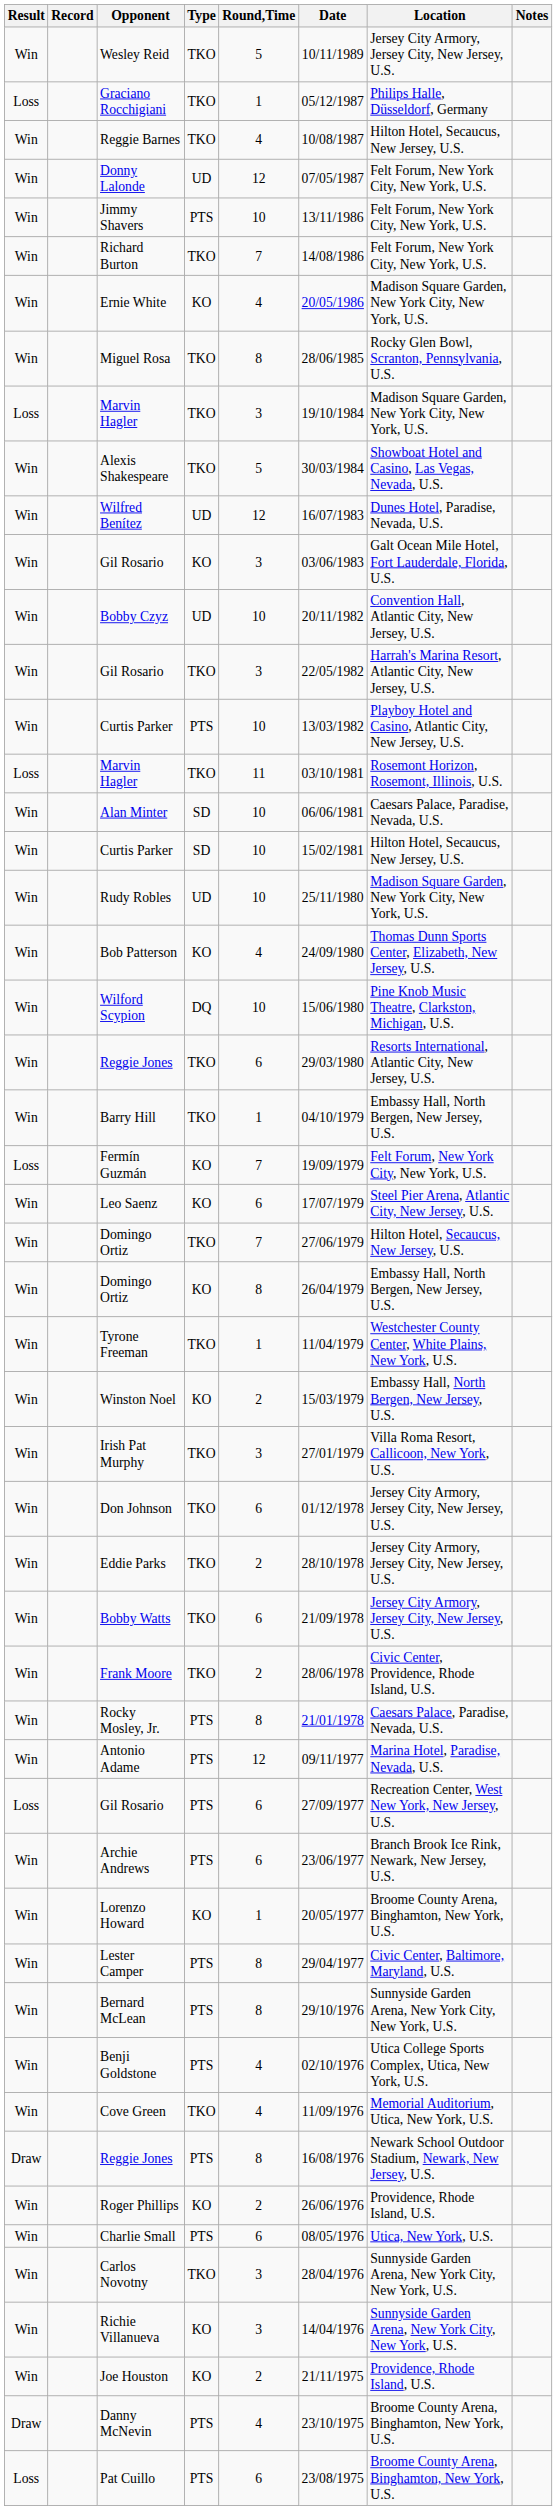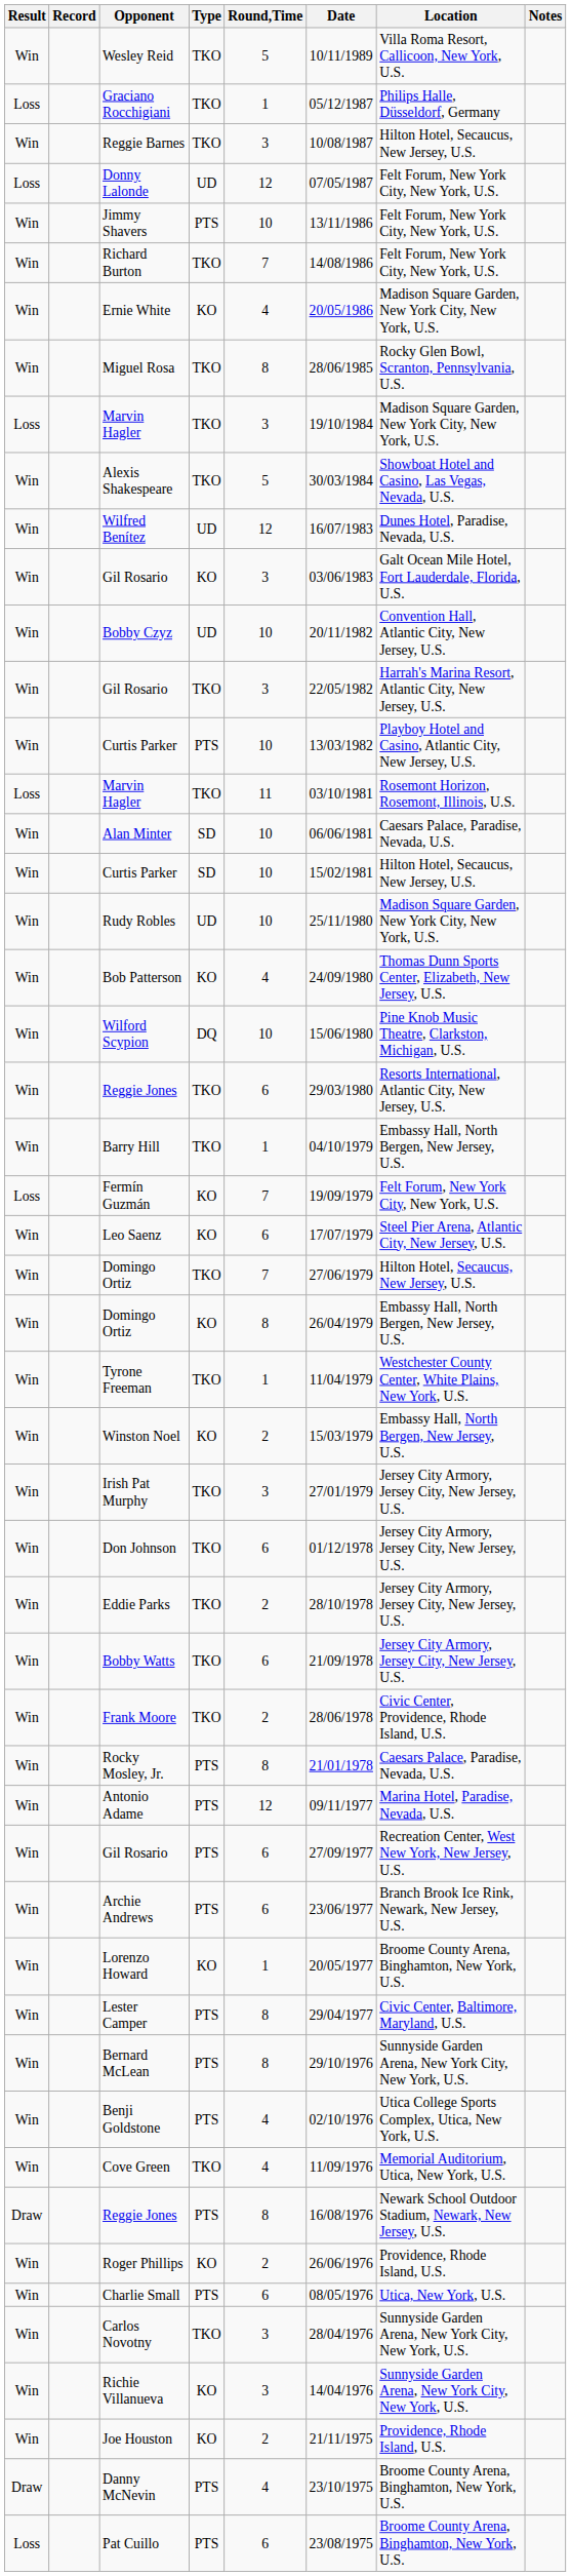 <table class="wikitable" style="text-align:center; font-size:95%">
 <tr>
 <th>Result</th>
 <th>Record</th>
 <th>Opponent</th>
 <th>Type</th>
 <th>Round,Time</th>
 <th>Date</th>
 <th>Location</th>
 <th>Notes</th>
 </tr>
 <tr>
 <td>Win</td>
 <td></td>
 <td align=left> Wesley Reid</td>
 <td>TKO</td>
 <td>5</td>
 <td>10/11/1989</td>
-<td align=left> Jersey City Armory, Jersey City, New Jersey, U.S.</td>
+<td align=left> Villa Roma Resort, <a href='#'>Callicoon, New York</a>, U.S.</td>
 <td align=left></td>
 </tr>
 <tr>
 <td>Loss</td>
 <td></td>
 <td align=left> <a href='#'>Graciano Rocchigiani</a></td>
 <td>TKO</td>
 <td>1</td>
 <td>05/12/1987</td>
 <td align=left> <a href='#'>Philips Halle</a>, <a href='#'>Düsseldorf</a>, Germany</td>
 <td align=left></td>
 </tr>
 <tr>
 <td>Win</td>
 <td></td>
 <td align=left> Reggie Barnes</td>
 <td>TKO</td>
-<td>4</td>
+<td>3</td>
 <td>10/08/1987</td>
 <td align=left> Hilton Hotel, Secaucus, New Jersey, U.S.</td>
 <td align=left></td>
 </tr>
 <tr>
-<td>Win</td>
+<td>Loss</td>
 <td></td>
 <td align=left> <a href='#'>Donny Lalonde</a></td>
 <td>UD</td>
 <td>12</td>
 <td>07/05/1987</td>
 <td align=left> Felt Forum, New York City, New York, U.S.</td>
 <td align=left></td>
 </tr>
 <tr>
 <td>Win</td>
 <td></td>
 <td align=left> Jimmy Shavers</td>
 <td>PTS</td>
 <td>10</td>
 <td>13/11/1986</td>
 <td align=left> Felt Forum, New York City, New York, U.S.</td>
 <td align=left></td>
 </tr>
 <tr>
 <td>Win</td>
 <td></td>
 <td align=left> Richard Burton</td>
 <td>TKO</td>
 <td>7</td>
 <td>14/08/1986</td>
 <td align=left> Felt Forum, New York City, New York, U.S.</td>
 <td align=left></td>
 </tr>
 <tr>
 <td>Win</td>
 <td></td>
 <td align=left> Ernie White</td>
 <td>KO</td>
 <td>4</td>
 <td><a href='#'>20/05/1986</a></td>
 <td align=left> Madison Square Garden, New York City, New York, U.S.</td>
 <td align=left></td>
 </tr>
 <tr>
 <td>Win</td>
 <td></td>
 <td align=left> Miguel Rosa</td>
 <td>TKO</td>
 <td>8</td>
 <td>28/06/1985</td>
 <td align=left> Rocky Glen Bowl, <a href='#'>Scranton, Pennsylvania</a>, U.S.</td>
 <td align=left></td>
 </tr>
 <tr>
 <td>Loss</td>
 <td></td>
 <td align=left> <a href='#'>Marvin Hagler</a></td>
 <td>TKO</td>
 <td>3</td>
 <td>19/10/1984</td>
 <td align=left> Madison Square Garden, New York City, New York, U.S.</td>
 <td align=left></td>
 </tr>
 <tr>
 <td>Win</td>
 <td></td>
 <td align=left> Alexis Shakespeare</td>
 <td>TKO</td>
 <td>5</td>
 <td>30/03/1984</td>
 <td align=left> <a href='#'>Showboat Hotel and Casino</a>, <a href='#'>Las Vegas, Nevada</a>, U.S.</td>
 <td align=left></td>
 </tr>
 <tr>
 <td>Win</td>
 <td></td>
 <td align=left> <a href='#'>Wilfred Benítez</a></td>
 <td>UD</td>
 <td>12</td>
 <td>16/07/1983</td>
 <td align=left> <a href='#'>Dunes Hotel</a>, Paradise, Nevada, U.S.</td>
 <td align=left></td>
 </tr>
 <tr>
 <td>Win</td>
 <td></td>
 <td align=left> Gil Rosario</td>
 <td>KO</td>
 <td>3</td>
 <td>03/06/1983</td>
 <td align=left> Galt Ocean Mile Hotel, <a href='#'>Fort Lauderdale, Florida</a>, U.S.</td>
 <td align=left></td>
 </tr>
 <tr>
 <td>Win</td>
 <td></td>
 <td align=left> <a href='#'>Bobby Czyz</a></td>
 <td>UD</td>
 <td>10</td>
 <td>20/11/1982</td>
 <td align=left> <a href='#'>Convention Hall</a>, Atlantic City, New Jersey, U.S.</td>
 <td align=left></td>
 </tr>
 <tr>
 <td>Win</td>
 <td></td>
 <td align=left> Gil Rosario</td>
 <td>TKO</td>
 <td>3</td>
 <td>22/05/1982</td>
 <td align=left> <a href='#'>Harrah's Marina Resort</a>, Atlantic City, New Jersey, U.S.</td>
 <td align=left></td>
 </tr>
 <tr>
 <td>Win</td>
 <td></td>
 <td align=left> Curtis Parker</td>
 <td>PTS</td>
 <td>10</td>
 <td>13/03/1982</td>
 <td align=left> <a href='#'>Playboy Hotel and Casino</a>, Atlantic City, New Jersey, U.S.</td>
 <td align=left></td>
 </tr>
 <tr>
 <td>Loss</td>
 <td></td>
 <td align=left> <a href='#'>Marvin Hagler</a></td>
 <td>TKO</td>
 <td>11</td>
 <td>03/10/1981</td>
 <td align=left> <a href='#'>Rosemont Horizon</a>, <a href='#'>Rosemont, Illinois</a>, U.S.</td>
 <td align=left></td>
 </tr>
 <tr>
 <td>Win</td>
 <td></td>
 <td align=left> <a href='#'>Alan Minter</a></td>
 <td>SD</td>
 <td>10</td>
 <td>06/06/1981</td>
 <td align=left> Caesars Palace, Paradise, Nevada, U.S.</td>
 <td align=left></td>
 </tr>
 <tr>
 <td>Win</td>
 <td></td>
 <td align=left> Curtis Parker</td>
 <td>SD</td>
 <td>10</td>
 <td>15/02/1981</td>
 <td align=left> Hilton Hotel, Secaucus, New Jersey, U.S.</td>
 <td align=left></td>
 </tr>
 <tr>
 <td>Win</td>
 <td></td>
 <td align=left> Rudy Robles</td>
 <td>UD</td>
 <td>10</td>
 <td>25/11/1980</td>
 <td align=left> <a href='#'>Madison Square Garden</a>, New York City, New York, U.S.</td>
 <td align=left></td>
 </tr>
 <tr>
 <td>Win</td>
 <td></td>
 <td align=left> Bob Patterson</td>
 <td>KO</td>
 <td>4</td>
 <td>24/09/1980</td>
 <td align=left> <a href='#'>Thomas Dunn Sports Center</a>, <a href='#'>Elizabeth, New Jersey</a>, U.S.</td>
 <td align=left></td>
 </tr>
 <tr>
 <td>Win</td>
 <td></td>
 <td align=left> <a href='#'>Wilford Scypion</a></td>
 <td>DQ</td>
 <td>10</td>
 <td>15/06/1980</td>
 <td align=left> <a href='#'>Pine Knob Music Theatre</a>, <a href='#'>Clarkston, Michigan</a>, U.S.</td>
 <td align=left></td>
 </tr>
 <tr>
 <td>Win</td>
 <td></td>
 <td align=left> <a href='#'>Reggie Jones</a></td>
 <td>TKO</td>
 <td>6</td>
 <td>29/03/1980</td>
 <td align=left> <a href='#'>Resorts International</a>, Atlantic City, New Jersey, U.S.</td>
 <td align=left></td>
 </tr>
 <tr>
 <td>Win</td>
 <td></td>
 <td align=left> Barry Hill</td>
 <td>TKO</td>
 <td>1</td>
 <td>04/10/1979</td>
 <td align=left> Embassy Hall, North Bergen, New Jersey, U.S.</td>
 <td align=left></td>
 </tr>
 <tr>
 <td>Loss</td>
 <td></td>
 <td align=left> Fermín Guzmán</td>
 <td>KO</td>
 <td>7</td>
 <td>19/09/1979</td>
 <td align=left> <a href='#'>Felt Forum</a>, <a href='#'>New York City</a>, New York, U.S.</td>
 <td align=left></td>
 </tr>
 <tr>
 <td>Win</td>
 <td></td>
 <td align=left> Leo Saenz</td>
 <td>KO</td>
 <td>6</td>
 <td>17/07/1979</td>
 <td align=left> <a href='#'>Steel Pier Arena</a>, <a href='#'>Atlantic City, New Jersey</a>, U.S.</td>
 <td align=left></td>
 </tr>
 <tr>
 <td>Win</td>
 <td></td>
 <td align=left> Domingo Ortiz</td>
 <td>TKO</td>
 <td>7</td>
 <td>27/06/1979</td>
 <td align=left> Hilton Hotel, <a href='#'>Secaucus, New Jersey</a>, U.S.</td>
 <td align=left></td>
 </tr>
 <tr>
 <td>Win</td>
 <td></td>
 <td align=left> Domingo Ortiz</td>
 <td>KO</td>
 <td>8</td>
 <td>26/04/1979</td>
 <td align=left> Embassy Hall, North Bergen, New Jersey, U.S.</td>
 <td align=left></td>
 </tr>
 <tr>
 <td>Win</td>
 <td></td>
 <td align=left> Tyrone Freeman</td>
 <td>TKO</td>
 <td>1</td>
 <td>11/04/1979</td>
 <td align=left> <a href='#'>Westchester County Center</a>, <a href='#'>White Plains, New York</a>, U.S.</td>
 <td align=left></td>
 </tr>
 <tr>
 <td>Win</td>
 <td></td>
 <td align=left> Winston Noel</td>
 <td>KO</td>
 <td>2</td>
 <td>15/03/1979</td>
 <td align=left> Embassy Hall, <a href='#'>North Bergen, New Jersey</a>, U.S.</td>
 <td align=left></td>
 </tr>
 <tr>
 <td>Win</td>
 <td></td>
 <td align=left> Irish Pat Murphy</td>
 <td>TKO</td>
 <td>3</td>
 <td>27/01/1979</td>
-<td align=left> Villa Roma Resort, <a href='#'>Callicoon, New York</a>, U.S.</td>
+<td align=left> Jersey City Armory, Jersey City, New Jersey, U.S.</td>
 <td align=left></td>
 </tr>
 <tr>
 <td>Win</td>
 <td></td>
 <td align=left> Don Johnson</td>
 <td>TKO</td>
 <td>6</td>
 <td>01/12/1978</td>
 <td align=left> Jersey City Armory, Jersey City, New Jersey, U.S.</td>
 <td align=left></td>
 </tr>
 <tr>
 <td>Win</td>
 <td></td>
 <td align=left> Eddie Parks</td>
 <td>TKO</td>
 <td>2</td>
 <td>28/10/1978</td>
 <td align=left> Jersey City Armory, Jersey City, New Jersey, U.S.</td>
 <td align=left></td>
 </tr>
 <tr>
 <td>Win</td>
 <td></td>
 <td align=left> <a href='#'>Bobby Watts</a></td>
 <td>TKO</td>
 <td>6</td>
 <td>21/09/1978</td>
 <td align=left> <a href='#'>Jersey City Armory</a>, <a href='#'>Jersey City, New Jersey</a>, U.S.</td>
 <td align=left></td>
 </tr>
 <tr>
 <td>Win</td>
 <td></td>
 <td align=left> <a href='#'>Frank Moore</a></td>
 <td>TKO</td>
 <td>2</td>
 <td>28/06/1978</td>
 <td align=left> <a href='#'>Civic Center</a>, Providence, Rhode Island, U.S.</td>
 <td align=left></td>
 </tr>
 <tr>
 <td>Win</td>
 <td></td>
 <td align=left> Rocky Mosley, Jr.</td>
 <td>PTS</td>
 <td>8</td>
 <td><a href='#'>21/01/1978</a></td>
 <td align=left> <a href='#'>Caesars Palace</a>, Paradise, Nevada, U.S.</td>
 <td align=left></td>
 </tr>
 <tr>
 <td>Win</td>
 <td></td>
 <td align=left> Antonio Adame</td>
 <td>PTS</td>
 <td>12</td>
 <td>09/11/1977</td>
 <td align=left> <a href='#'>Marina Hotel</a>, <a href='#'>Paradise, Nevada</a>, U.S.</td>
 <td align=left></td>
 </tr>
 <tr>
-<td>Loss</td>
+<td>Win</td>
 <td></td>
 <td align=left> Gil Rosario</td>
 <td>PTS</td>
 <td>6</td>
 <td>27/09/1977</td>
 <td align=left> Recreation Center, <a href='#'>West New York, New Jersey</a>, U.S.</td>
 <td align=left></td>
 </tr>
 <tr>
 <td>Win</td>
 <td></td>
 <td align=left> Archie Andrews</td>
 <td>PTS</td>
 <td>6</td>
 <td>23/06/1977</td>
 <td align=left> Branch Brook Ice Rink, Newark, New Jersey, U.S.</td>
 <td align=left></td>
 </tr>
 <tr>
 <td>Win</td>
 <td></td>
 <td align=left> Lorenzo Howard</td>
 <td>KO</td>
 <td>1</td>
 <td>20/05/1977</td>
 <td align=left> Broome County Arena, Binghamton, New York, U.S.</td>
 <td align=left></td>
 </tr>
 <tr>
 <td>Win</td>
 <td></td>
 <td align=left> Lester Camper</td>
 <td>PTS</td>
 <td>8</td>
 <td>29/04/1977</td>
 <td align=left> <a href='#'>Civic Center</a>, <a href='#'>Baltimore, Maryland</a>, U.S.</td>
 <td align=left></td>
 </tr>
 <tr>
 <td>Win</td>
 <td></td>
 <td align=left> Bernard McLean</td>
 <td>PTS</td>
 <td>8</td>
 <td>29/10/1976</td>
 <td align=left> Sunnyside Garden Arena, New York City, New York, U.S.</td>
 <td align=left></td>
 </tr>
 <tr>
 <td>Win</td>
 <td></td>
 <td align=left> Benji Goldstone</td>
 <td>PTS</td>
 <td>4</td>
 <td>02/10/1976</td>
 <td align=left> Utica College Sports Complex, Utica, New York, U.S.</td>
 <td align=left></td>
 </tr>
 <tr>
 <td>Win</td>
 <td></td>
 <td align=left> Cove Green</td>
 <td>TKO</td>
 <td>4</td>
 <td>11/09/1976</td>
 <td align=left> <a href='#'>Memorial Auditorium</a>, Utica, New York, U.S.</td>
 <td align=left></td>
 </tr>
 <tr>
 <td>Draw</td>
 <td></td>
 <td align=left> <a href='#'>Reggie Jones</a></td>
 <td>PTS</td>
 <td>8</td>
 <td>16/08/1976</td>
 <td align=left> Newark School Outdoor Stadium, <a href='#'>Newark, New Jersey</a>, U.S.</td>
 <td align=left></td>
 </tr>
 <tr>
 <td>Win</td>
 <td></td>
 <td align=left> Roger Phillips</td>
 <td>KO</td>
 <td>2</td>
 <td>26/06/1976</td>
 <td align=left> Providence, Rhode Island, U.S.</td>
 <td align=left></td>
 </tr>
 <tr>
 <td>Win</td>
 <td></td>
 <td align=left> Charlie Small</td>
 <td>PTS</td>
 <td>6</td>
 <td>08/05/1976</td>
 <td align=left> <a href='#'>Utica, New York</a>, U.S.</td>
 <td align=left></td>
 </tr>
 <tr>
 <td>Win</td>
 <td></td>
 <td align=left> Carlos Novotny</td>
 <td>TKO</td>
 <td>3</td>
 <td>28/04/1976</td>
 <td align=left> Sunnyside Garden Arena, New York City, New York, U.S.</td>
 <td align=left></td>
 </tr>
 <tr>
 <td>Win</td>
 <td></td>
 <td align=left> Richie Villanueva</td>
 <td>KO</td>
 <td>3</td>
 <td>14/04/1976</td>
 <td align=left> <a href='#'>Sunnyside Garden Arena</a>, <a href='#'>New York City</a>, <a href='#'>New York</a>, U.S.</td>
 <td align=left></td>
 </tr>
 <tr>
 <td>Win</td>
 <td></td>
 <td align=left> Joe Houston</td>
 <td>KO</td>
 <td>2</td>
 <td>21/11/1975</td>
 <td align=left> <a href='#'>Providence, Rhode Island</a>, U.S.</td>
 <td align=left></td>
 </tr>
 <tr>
 <td>Draw</td>
 <td></td>
 <td align=left> Danny McNevin</td>
 <td>PTS</td>
 <td>4</td>
 <td>23/10/1975</td>
 <td align=left> Broome County Arena, Binghamton, New York, U.S.</td>
 <td align=left></td>
 </tr>
 <tr>
 <td>Loss</td>
 <td></td>
 <td align=left> Pat Cuillo</td>
 <td>PTS</td>
 <td>6</td>
 <td>23/08/1975</td>
 <td align=left> <a href='#'>Broome County Arena</a>, <a href='#'>Binghamton, New York</a>, U.S.</td>
 <td align=left></td>
 </tr>
 </table>
